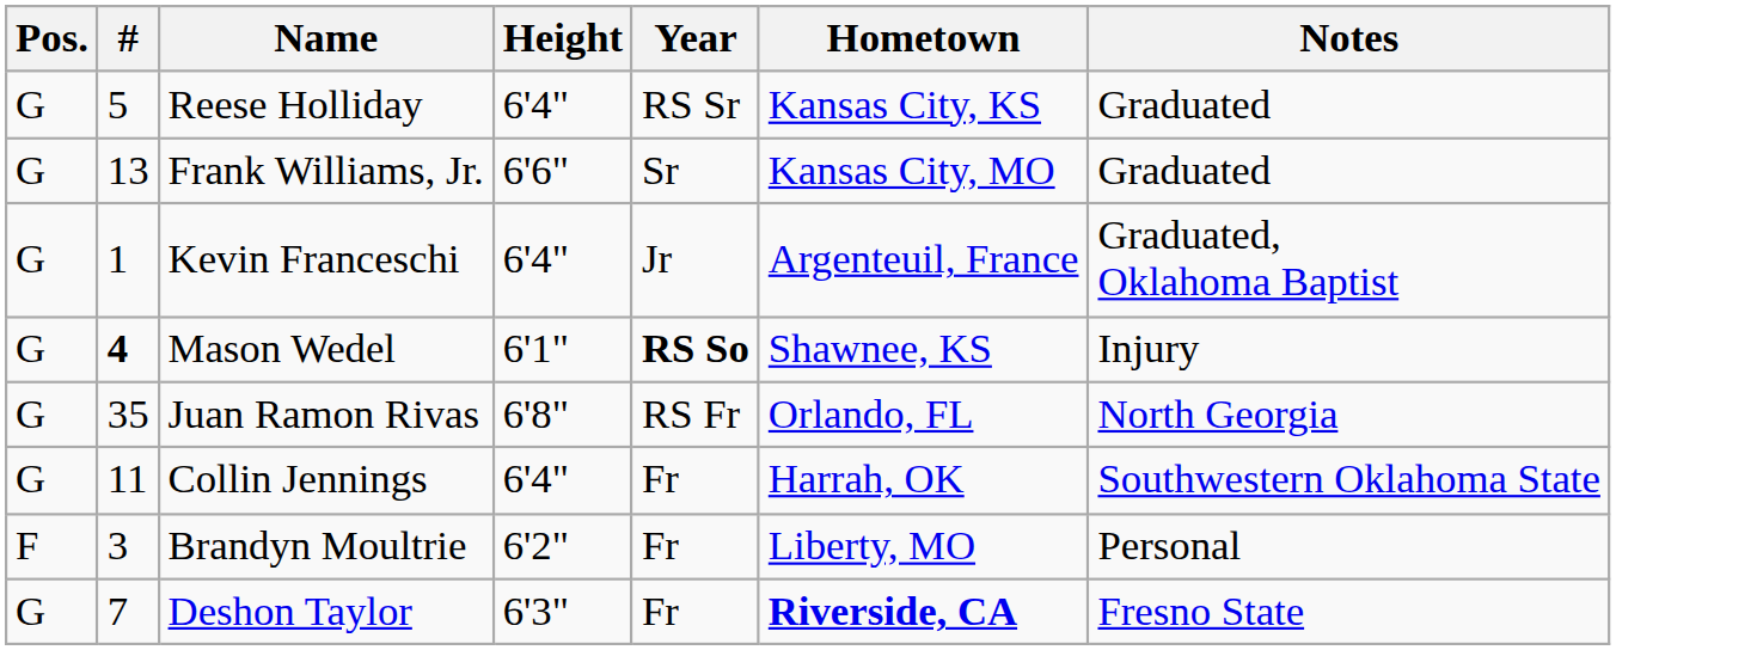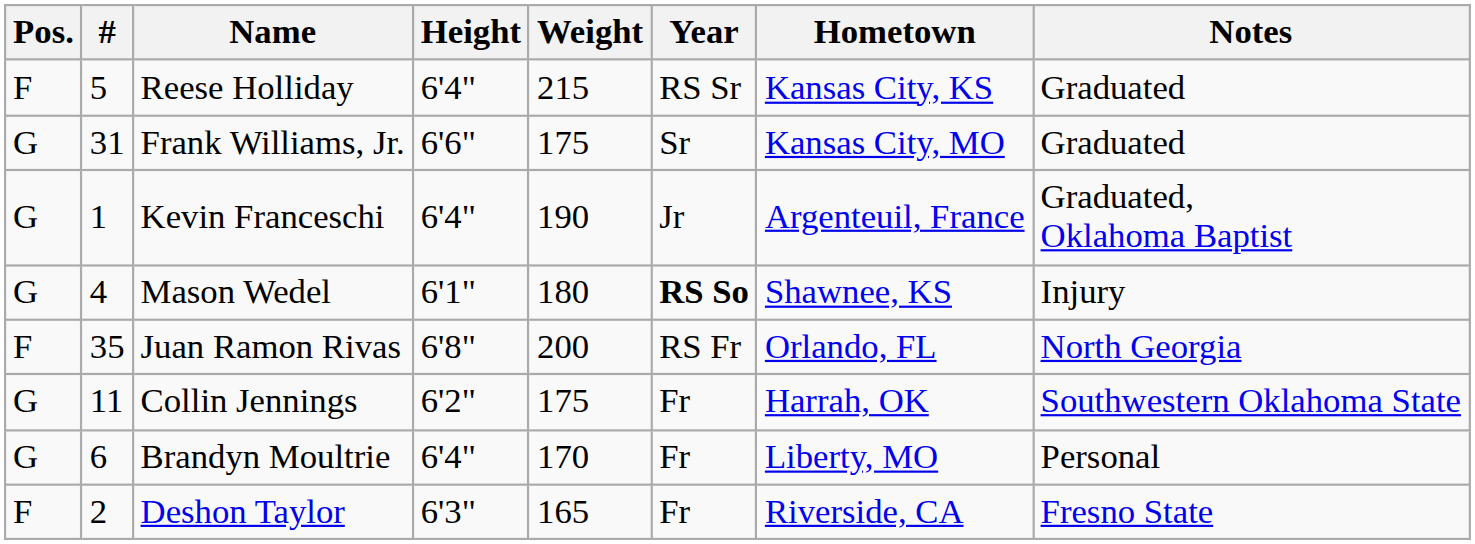 <table class="wikitable sortable" border="1">
 <tr>
 <th>Pos.</th>
 <th>#</th>
 <th>Name</th>
 <th>Height</th>
+<th>Weight</th>
 <th>Year</th>
 <th>Hometown</th>
 <th class="unsortable">Notes</th>
 </tr>
 <tr>
-<td>G</td>
+<td>F</td>
 <td>5</td>
 <td>Reese Holliday</td>
 <td>6'4"</td>
+<td>215</td>
 <td>RS Sr</td>
 <td><a href='#'>Kansas City, KS</a></td>
 <td>Graduated</td>
 </tr>
 <tr>
 <td>G</td>
-<td>13</td>
+<td>31</td>
 <td>Frank Williams, Jr.</td>
 <td>6'6"</td>
+<td>175</td>
 <td>Sr</td>
 <td><a href='#'>Kansas City, MO</a></td>
 <td>Graduated</td>
 </tr>
 <tr>
 <td>G</td>
 <td>1</td>
 <td>Kevin Franceschi</td>
 <td>6'4"</td>
+<td>190</td>
 <td>Jr</td>
 <td><a href='#'>Argenteuil, France</a></td>
 <td>Graduated,<br><a href='#'>Oklahoma Baptist</a></td>
 </tr>
 <tr>
 <td>G</td>
-<td><strong>4</strong></td>
+<td>4</td>
 <td>Mason Wedel</td>
 <td>6'1"</td>
+<td>180</td>
 <td><strong>RS So</strong></td>
 <td><a href='#'>Shawnee, KS</a></td>
 <td>Injury</td>
 </tr>
 <tr>
-<td>G</td>
+<td>F</td>
 <td>35</td>
 <td>Juan Ramon Rivas</td>
 <td>6'8"</td>
+<td>200</td>
 <td>RS Fr</td>
 <td><a href='#'>Orlando, FL</a></td>
 <td><a href='#'>North Georgia</a></td>
 </tr>
 <tr>
 <td>G</td>
 <td>11</td>
 <td>Collin Jennings</td>
-<td>6'4"</td>
+<td>6'2"</td>
+<td>175</td>
 <td>Fr</td>
 <td><a href='#'>Harrah, OK</a></td>
 <td><a href='#'>Southwestern Oklahoma State</a></td>
 </tr>
 <tr>
-<td>F</td>
-<td>3</td>
+<td>G</td>
+<td>6</td>
 <td>Brandyn Moultrie</td>
-<td>6'2"</td>
+<td>6'4"</td>
+<td>170</td>
 <td>Fr</td>
 <td><a href='#'>Liberty, MO</a></td>
 <td>Personal</td>
 </tr>
 <tr>
-<td>G</td>
-<td>7</td>
+<td>F</td>
+<td>2</td>
 <td><a href='#'>Deshon Taylor</a></td>
 <td>6'3"</td>
+<td>165</td>
 <td>Fr</td>
-<td><strong><a href='#'>Riverside, CA</a></strong></td>
+<td><a href='#'>Riverside, CA</a></td>
 <td><a href='#'>Fresno State</a></td>
 </tr>
 </table>
